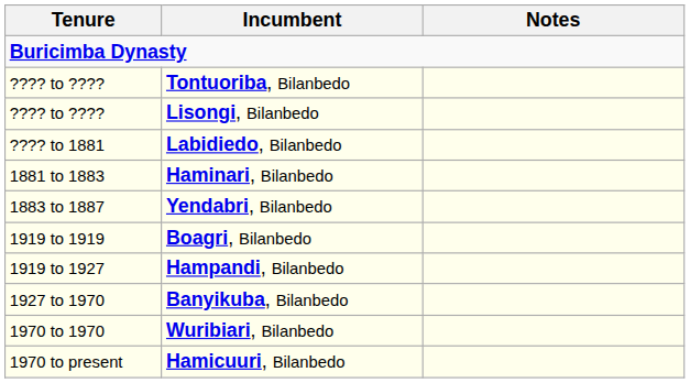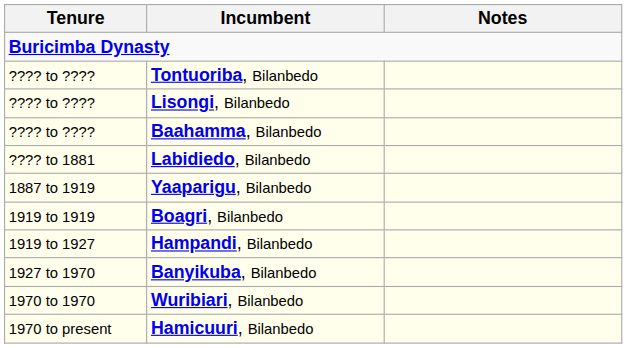 <table class="wikitable">
 <tr align=left>
 <th width="18%">Tenure</th>
 <th width="30%">Incumbent</th>
 <th width="30%">Notes</th>
 </tr>
 <tr valign=top>
 <td colspan="3"><strong><a href='#'>Buricimba Dynasty</a></strong></td>
 </tr>
 <tr valign=top bgcolor="#ffffec">
 <td><small>???? to ????</small></td>
 <td><strong><a href='#'>Tontuoriba</a></strong>, <small>Bilanbedo</small></td>
 <td> </td>
 </tr>
 <tr valign=top bgcolor="#ffffec">
 <td><small>???? to ????</small></td>
 <td><strong><a href='#'>Lisongi</a></strong>, <small>Bilanbedo</small></td>
 <td> </td>
 </tr>
 <tr valign=top bgcolor="#ffffec">
+<td><small>???? to ????</small></td>
+<td><strong><a href='#'>Baahamma</a></strong>, <small>Bilanbedo</small></td>
+<td> </td>
+</tr>
+<tr valign=top bgcolor="#ffffec">
 <td><small>???? to 1881</small></td>
 <td><strong><a href='#'>Labidiedo</a></strong>, <small>Bilanbedo</small></td>
 <td> </td>
 </tr>
 <tr valign=top bgcolor="#ffffec">
-<td><small>1881 to 1883</small></td>
-<td><strong><a href='#'>Haminari</a></strong>, <small>Bilanbedo</small></td>
-<td> </td>
-</tr>
-<tr valign=top bgcolor="#ffffec">
-<td><small>1883 to 1887</small></td>
-<td><strong><a href='#'>Yendabri</a></strong>, <small>Bilanbedo</small></td>
+<td><small>1887 to 1919</small></td>
+<td><strong><a href='#'>Yaaparigu</a></strong>, <small>Bilanbedo</small></td>
 <td> </td>
 </tr>
 <tr valign=top bgcolor="#ffffec">
 <td><small>1919 to 1919</small></td>
 <td><strong><a href='#'>Boagri</a></strong>, <small>Bilanbedo</small></td>
 <td> </td>
 </tr>
 <tr valign=top bgcolor="#ffffec">
 <td><small>1919 to 1927</small></td>
 <td><strong><a href='#'>Hampandi</a></strong>, <small>Bilanbedo</small></td>
 <td> </td>
 </tr>
 <tr valign=top bgcolor="#ffffec">
 <td><small>1927 to 1970</small></td>
 <td><strong><a href='#'>Banyikuba</a></strong>, <small>Bilanbedo</small></td>
 <td> </td>
 </tr>
 <tr valign=top bgcolor="#ffffec">
 <td><small>1970 to 1970</small></td>
 <td><strong><a href='#'>Wuribiari</a></strong>, <small>Bilanbedo</small></td>
 <td> </td>
 </tr>
 <tr valign=top bgcolor="#ffffec">
 <td><small>1970 to present</small></td>
 <td><strong><a href='#'>Hamicuuri</a></strong>, <small>Bilanbedo</small></td>
 <td> </td>
 </tr>
 </table>
